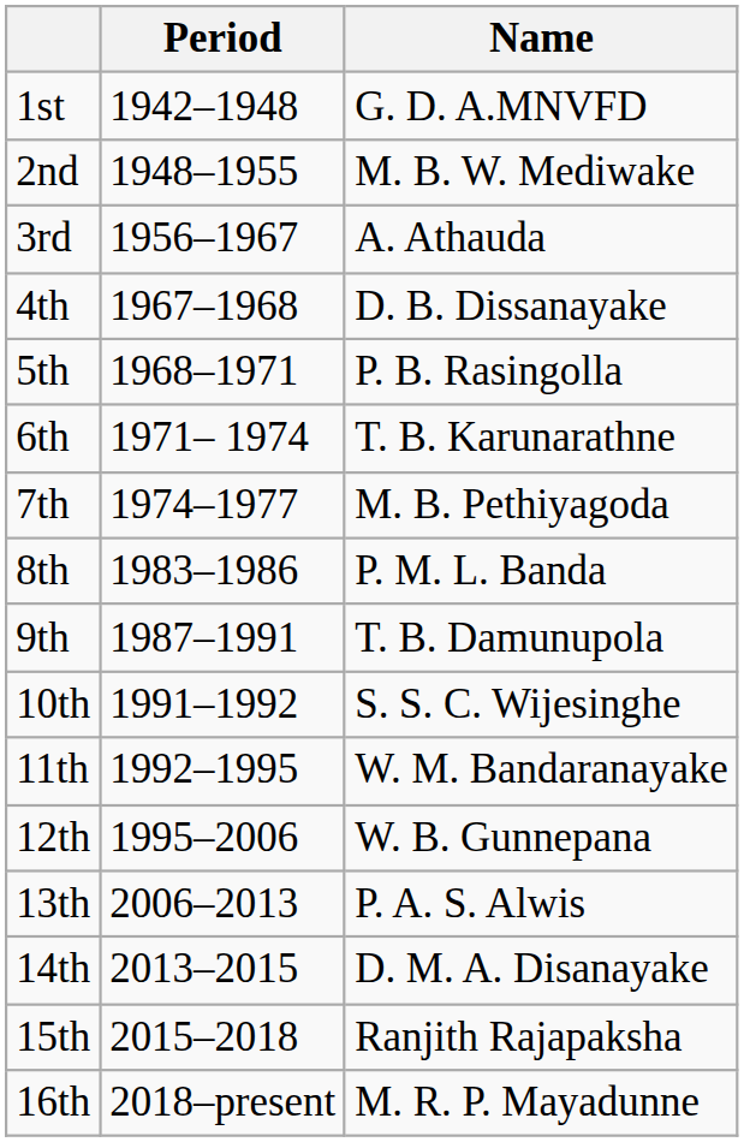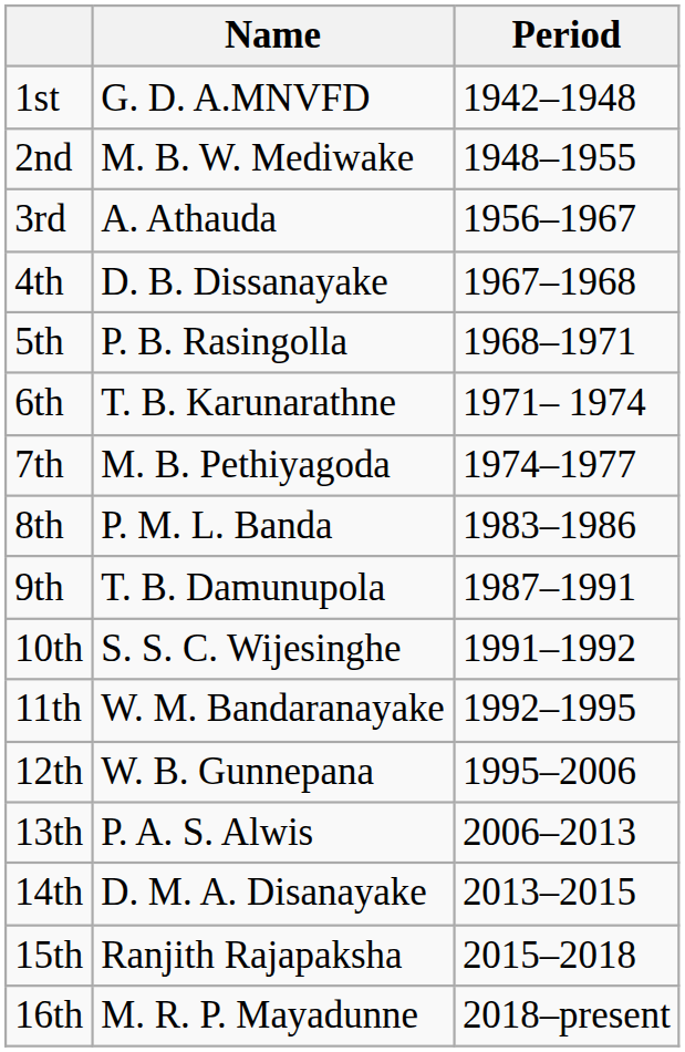 <table class="wikitable">
 <tr>
 <th> </th>
+<th>Name</th>
 <th>Period</th>
-<th>Name</th>
 </tr>
 <tr>
 <td>1st</td>
+<td>G. D. A.MNVFD</td>
 <td>1942–1948</td>
-<td>G. D. A.MNVFD</td>
 </tr>
 <tr>
 <td>2nd</td>
+<td>M. B. W. Mediwake</td>
 <td>1948–1955</td>
-<td>M. B. W. Mediwake</td>
 </tr>
 <tr>
 <td>3rd</td>
+<td>A. Athauda</td>
 <td>1956–1967</td>
-<td>A. Athauda</td>
 </tr>
 <tr>
 <td>4th</td>
+<td>D. B. Dissanayake</td>
 <td>1967–1968</td>
-<td>D. B. Dissanayake</td>
 </tr>
 <tr>
 <td>5th</td>
+<td>P. B. Rasingolla</td>
 <td>1968–1971</td>
-<td>P. B. Rasingolla</td>
 </tr>
 <tr>
 <td>6th</td>
+<td>T. B. Karunarathne</td>
 <td>1971– 1974</td>
-<td>T. B. Karunarathne</td>
 </tr>
 <tr>
 <td>7th</td>
+<td>M. B. Pethiyagoda</td>
 <td>1974–1977</td>
-<td>M. B. Pethiyagoda</td>
 </tr>
 <tr>
 <td>8th</td>
+<td>P. M. L. Banda</td>
 <td>1983–1986</td>
-<td>P. M. L. Banda</td>
 </tr>
 <tr>
 <td>9th</td>
+<td>T. B. Damunupola</td>
 <td>1987–1991</td>
-<td>T. B. Damunupola</td>
 </tr>
 <tr>
 <td>10th</td>
+<td>S. S. C. Wijesinghe</td>
 <td>1991–1992</td>
-<td>S. S. C. Wijesinghe</td>
 </tr>
 <tr>
 <td>11th</td>
+<td>W. M. Bandaranayake</td>
 <td>1992–1995</td>
-<td>W. M. Bandaranayake</td>
 </tr>
 <tr>
 <td>12th</td>
+<td>W. B. Gunnepana</td>
 <td>1995–2006</td>
-<td>W. B. Gunnepana</td>
 </tr>
 <tr>
 <td>13th</td>
+<td>P. A. S. Alwis</td>
 <td>2006–2013</td>
-<td>P. A. S. Alwis</td>
 </tr>
 <tr>
 <td>14th</td>
+<td>D. M. A. Disanayake</td>
 <td>2013–2015</td>
-<td>D. M. A. Disanayake</td>
 </tr>
 <tr>
 <td>15th</td>
+<td>Ranjith Rajapaksha</td>
 <td>2015–2018</td>
-<td>Ranjith Rajapaksha</td>
 </tr>
 <tr>
 <td>16th</td>
+<td>M. R. P. Mayadunne</td>
 <td>2018–present</td>
-<td>M. R. P. Mayadunne</td>
 </tr>
 </table>
